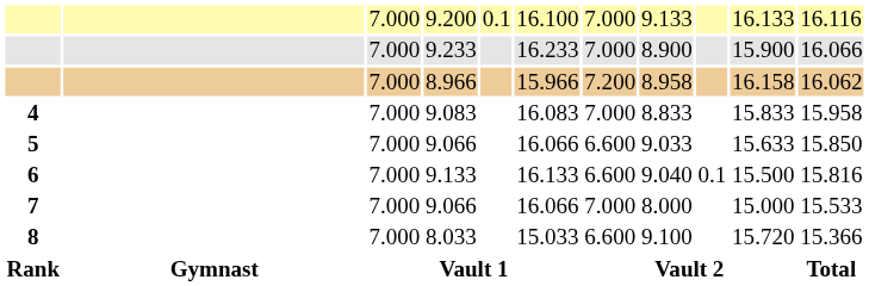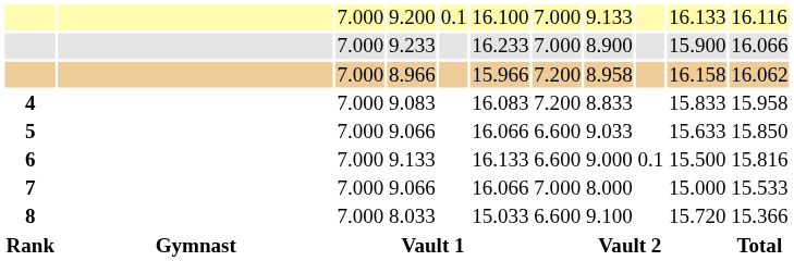 <table>
 <tr bgcolor=fffcaf>
 <td></td>
 <td align=left></td>
 <td>7.000</td>
 <td>9.200</td>
 <td>0.1</td>
 <td>16.100</td>
 <td>7.000</td>
 <td>9.133</td>
 <td></td>
 <td>16.133</td>
 <td>16.116</td>
 </tr>
 <tr bgcolor=e5e5e5>
 <td></td>
 <td align=left></td>
 <td>7.000</td>
 <td>9.233</td>
 <td></td>
 <td>16.233</td>
 <td>7.000</td>
 <td>8.900</td>
 <td></td>
 <td>15.900</td>
 <td>16.066</td>
 </tr>
 <tr bgcolor=eecc99>
 <td></td>
 <td align=left></td>
 <td>7.000</td>
 <td>8.966</td>
 <td></td>
 <td>15.966</td>
 <td>7.200</td>
 <td>8.958</td>
 <td></td>
 <td>16.158</td>
 <td>16.062</td>
 </tr>
 <tr>
 <th>4</th>
 <td align=left></td>
 <td>7.000</td>
 <td>9.083</td>
 <td></td>
 <td>16.083</td>
-<td>7.000</td>
+<td>7.200</td>
 <td>8.833</td>
 <td></td>
 <td>15.833</td>
 <td>15.958</td>
 </tr>
 <tr>
 <th>5</th>
 <td align=left></td>
 <td>7.000</td>
 <td>9.066</td>
 <td></td>
 <td>16.066</td>
 <td>6.600</td>
 <td>9.033</td>
 <td></td>
 <td>15.633</td>
 <td>15.850</td>
 </tr>
 <tr>
 <th>6</th>
 <td align=left></td>
 <td>7.000</td>
 <td>9.133</td>
 <td></td>
 <td>16.133</td>
 <td>6.600</td>
-<td>9.040</td>
+<td>9.000</td>
 <td>0.1</td>
 <td>15.500</td>
 <td>15.816</td>
 </tr>
 <tr>
 <th>7</th>
 <td align=left></td>
 <td>7.000</td>
 <td>9.066</td>
 <td></td>
 <td>16.066</td>
 <td>7.000</td>
 <td>8.000</td>
 <td></td>
 <td>15.000</td>
 <td>15.533</td>
 </tr>
 <tr>
 <th>8</th>
 <td align=left></td>
 <td>7.000</td>
 <td>8.033</td>
 <td></td>
 <td>15.033</td>
 <td>6.600</td>
 <td>9.100</td>
 <td></td>
 <td>15.720</td>
 <td>15.366</td>
 </tr>
 <tr class="sortbottom">
 <th scope=col>Rank</th>
 <th scope=col width="210">Gymnast</th>
 <th scope=col colspan="4">Vault 1</th>
 <th scope=col colspan="4">Vault 2</th>
 <th scope=col>Total</th>
 </tr>
 </table>
